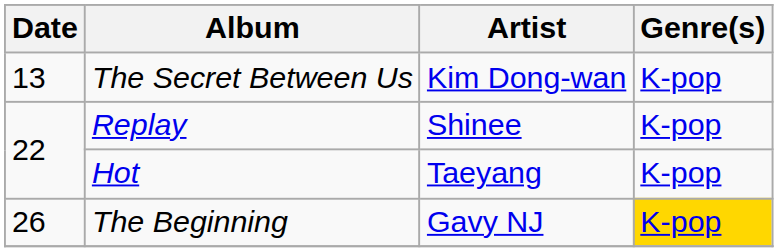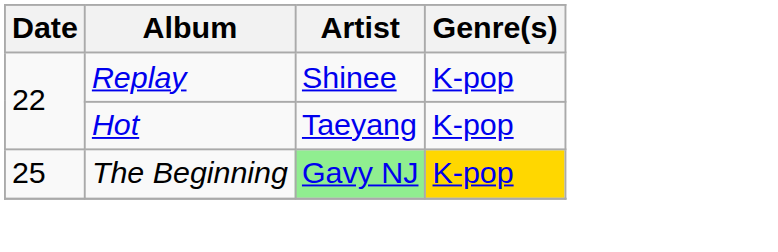 <table class="wikitable" style="text-align: left;">
 <tr>
 <th>Date</th>
 <th>Album</th>
 <th>Artist</th>
 <th>Genre(s)</th>
-</tr>
-<tr>
-<td>13</td>
-<td><em>The Secret Between Us</em></td>
-<td><a href='#'>Kim Dong-wan</a></td>
-<td><a href='#'>K-pop</a></td>
 </tr>
 <tr>
 <td rowspan="2">22</td>
 <td><a href='#'><em>Replay</em></a></td>
 <td><a href='#'>Shinee</a></td>
 <td><a href='#'>K-pop</a></td>
 </tr>
 <tr>
 <td><a href='#'><em>Hot</em></a></td>
 <td><a href='#'>Taeyang</a></td>
 <td><a href='#'>K-pop</a></td>
 </tr>
 <tr>
-<td>26</td>
+<td>25</td>
 <td><em>The Beginning</em></td>
-<td><a href='#'>Gavy NJ</a></td>
+<td style="background: lightgreen;"><a href='#'>Gavy NJ</a></td>
 <td style="background: gold;"><a href='#'>K-pop</a></td>
 </tr>
 <tr>
 </tr>
 </table>
